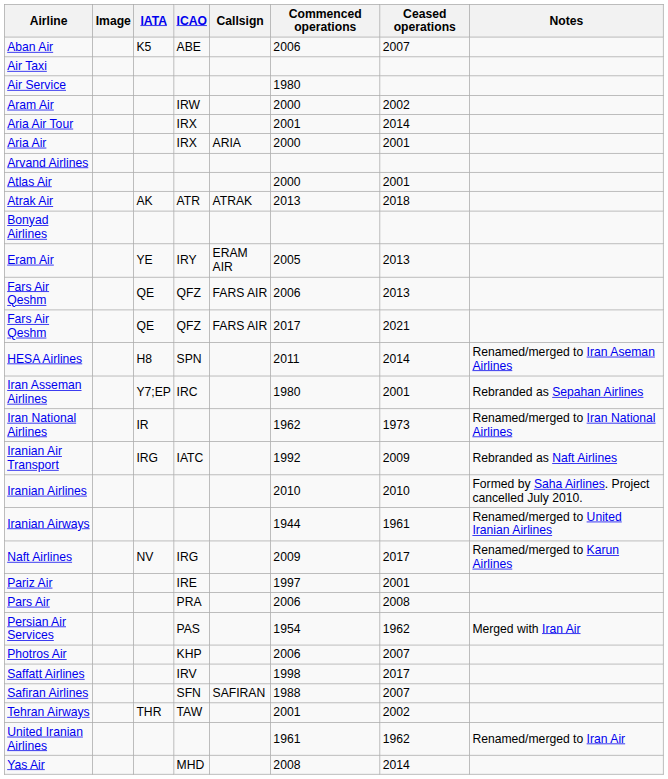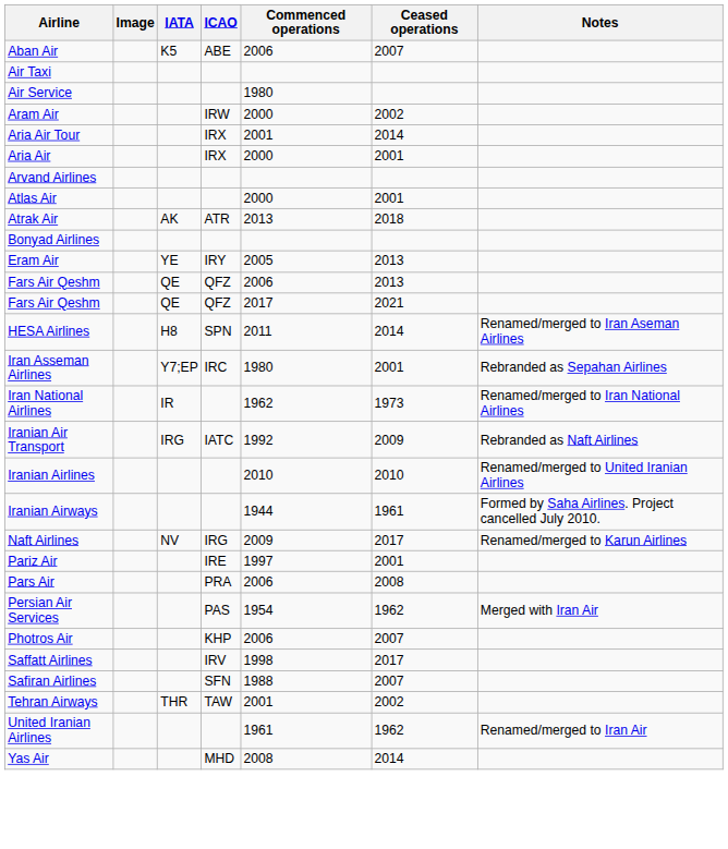 <table class="wikitable sortable">
 <tr valign="middle">
 <th>Airline</th>
 <th>Image</th>
 <th><a href='#'>IATA</a></th>
 <th><a href='#'>ICAO</a></th>
-<th>Callsign</th>
 <th>Commenced operations</th>
 <th>Ceased operations</th>
 <th>Notes</th>
 </tr>
 <tr>
 <td><a href='#'>Aban Air</a></td>
 <td></td>
 <td>K5</td>
 <td>ABE</td>
-<td></td>
 <td>2006</td>
 <td>2007</td>
 <td></td>
 </tr>
 <tr>
 <td><a href='#'>Air Taxi</a></td>
 <td></td>
 <td></td>
 <td></td>
 <td></td>
 <td></td>
 <td></td>
-<td></td>
 </tr>
 <tr>
 <td><a href='#'>Air Service</a></td>
-<td></td>
 <td></td>
 <td></td>
 <td></td>
 <td>1980</td>
 <td></td>
 <td></td>
 </tr>
 <tr>
 <td><a href='#'>Aram Air</a></td>
 <td></td>
 <td></td>
 <td>IRW</td>
-<td></td>
 <td>2000</td>
 <td>2002</td>
 <td></td>
 </tr>
 <tr>
 <td><a href='#'>Aria Air Tour</a></td>
 <td></td>
 <td></td>
 <td>IRX</td>
-<td></td>
 <td>2001</td>
 <td>2014</td>
 <td></td>
 </tr>
 <tr>
 <td><a href='#'>Aria Air</a></td>
 <td></td>
 <td></td>
 <td>IRX</td>
-<td>ARIA</td>
 <td>2000</td>
 <td>2001</td>
 <td></td>
 </tr>
 <tr>
 <td><a href='#'>Arvand Airlines</a></td>
 <td></td>
 <td></td>
 <td></td>
 <td></td>
 <td></td>
 <td></td>
-<td></td>
 </tr>
 <tr>
 <td><a href='#'>Atlas Air</a></td>
-<td></td>
 <td></td>
 <td></td>
 <td></td>
 <td>2000</td>
 <td>2001</td>
 <td></td>
 </tr>
 <tr>
 <td><a href='#'>Atrak Air</a></td>
 <td></td>
 <td>AK</td>
 <td>ATR</td>
-<td>ATRAK</td>
 <td>2013</td>
 <td>2018</td>
 <td></td>
 </tr>
 <tr>
 <td><a href='#'>Bonyad Airlines</a></td>
 <td></td>
 <td></td>
 <td></td>
 <td></td>
 <td></td>
 <td></td>
-<td></td>
 </tr>
 <tr>
 <td><a href='#'>Eram Air</a></td>
 <td></td>
 <td>YE</td>
 <td>IRY</td>
-<td>ERAM AIR</td>
 <td>2005</td>
 <td>2013</td>
 <td></td>
 </tr>
 <tr>
 <td><a href='#'>Fars Air Qeshm</a></td>
 <td></td>
 <td>QE</td>
 <td>QFZ</td>
-<td>FARS AIR</td>
 <td>2006</td>
 <td>2013</td>
 <td></td>
 </tr>
 <tr>
 <td><a href='#'>Fars Air Qeshm</a></td>
 <td></td>
 <td>QE</td>
 <td>QFZ</td>
-<td>FARS AIR</td>
 <td>2017</td>
 <td>2021</td>
 <td></td>
 </tr>
 <tr>
 <td><a href='#'>HESA Airlines</a></td>
 <td></td>
 <td>H8</td>
 <td>SPN</td>
-<td></td>
 <td>2011</td>
 <td>2014</td>
 <td>Renamed/merged to <a href='#'>Iran Aseman Airlines</a></td>
 </tr>
 <tr>
 <td><a href='#'>Iran Asseman Airlines</a></td>
 <td></td>
 <td>Y7;EP</td>
 <td>IRC</td>
-<td></td>
 <td>1980</td>
 <td>2001</td>
 <td>Rebranded as <a href='#'>Sepahan Airlines</a></td>
 </tr>
 <tr>
 <td><a href='#'>Iran National Airlines</a></td>
 <td></td>
 <td>IR</td>
-<td></td>
 <td></td>
 <td>1962</td>
 <td>1973</td>
 <td>Renamed/merged to <a href='#'>Iran National Airlines</a></td>
 </tr>
 <tr>
 <td><a href='#'>Iranian Air Transport</a></td>
 <td></td>
 <td>IRG</td>
 <td>IATC</td>
-<td></td>
 <td>1992</td>
 <td>2009</td>
 <td>Rebranded as <a href='#'>Naft Airlines</a></td>
 </tr>
 <tr>
 <td><a href='#'>Iranian Airlines</a></td>
 <td></td>
 <td></td>
 <td></td>
-<td></td>
 <td>2010</td>
 <td>2010</td>
-<td>Formed by <a href='#'>Saha Airlines</a>. Project cancelled July 2010.</td>
+<td>Renamed/merged to <a href='#'>United Iranian Airlines</a></td>
 </tr>
 <tr>
 <td><a href='#'>Iranian Airways</a></td>
 <td></td>
 <td></td>
 <td></td>
-<td></td>
 <td>1944</td>
 <td>1961</td>
-<td>Renamed/merged to <a href='#'>United Iranian Airlines</a></td>
+<td>Formed by <a href='#'>Saha Airlines</a>. Project cancelled July 2010.</td>
 </tr>
 <tr>
 <td><a href='#'>Naft Airlines</a></td>
 <td></td>
 <td>NV</td>
 <td>IRG</td>
-<td></td>
 <td>2009</td>
 <td>2017</td>
 <td>Renamed/merged to <a href='#'>Karun Airlines</a></td>
 </tr>
 <tr>
 <td><a href='#'>Pariz Air</a></td>
 <td></td>
 <td></td>
 <td>IRE</td>
-<td></td>
 <td>1997</td>
 <td>2001</td>
 <td></td>
 </tr>
 <tr>
 <td><a href='#'>Pars Air</a></td>
 <td></td>
 <td></td>
 <td>PRA</td>
-<td></td>
 <td>2006</td>
 <td>2008</td>
 <td></td>
 </tr>
 <tr>
 <td><a href='#'>Persian Air Services</a></td>
 <td></td>
 <td></td>
 <td>PAS</td>
-<td></td>
 <td>1954</td>
 <td>1962</td>
 <td>Merged with <a href='#'>Iran Air</a></td>
 </tr>
 <tr>
 <td><a href='#'>Photros Air</a></td>
 <td></td>
 <td></td>
 <td>KHP</td>
-<td></td>
 <td>2006</td>
 <td>2007</td>
 <td></td>
 </tr>
 <tr>
 <td><a href='#'>Saffatt Airlines</a></td>
 <td></td>
 <td></td>
 <td>IRV</td>
-<td></td>
 <td>1998</td>
 <td>2017</td>
 <td></td>
 </tr>
 <tr>
 <td><a href='#'>Safiran Airlines</a></td>
 <td></td>
 <td></td>
 <td>SFN</td>
-<td>SAFIRAN</td>
 <td>1988</td>
 <td>2007</td>
 <td></td>
 </tr>
 <tr>
 <td><a href='#'>Tehran Airways</a></td>
 <td></td>
 <td>THR</td>
 <td>TAW</td>
-<td></td>
 <td>2001</td>
 <td>2002</td>
 <td></td>
 </tr>
 <tr>
 <td><a href='#'>United Iranian Airlines</a></td>
-<td></td>
 <td></td>
 <td></td>
 <td></td>
 <td>1961</td>
 <td>1962</td>
 <td>Renamed/merged to <a href='#'>Iran Air</a></td>
 </tr>
 <tr>
 <td><a href='#'>Yas Air</a></td>
 <td></td>
 <td></td>
 <td>MHD</td>
-<td></td>
 <td>2008</td>
 <td>2014</td>
 <td></td>
 </tr>
 </table>
